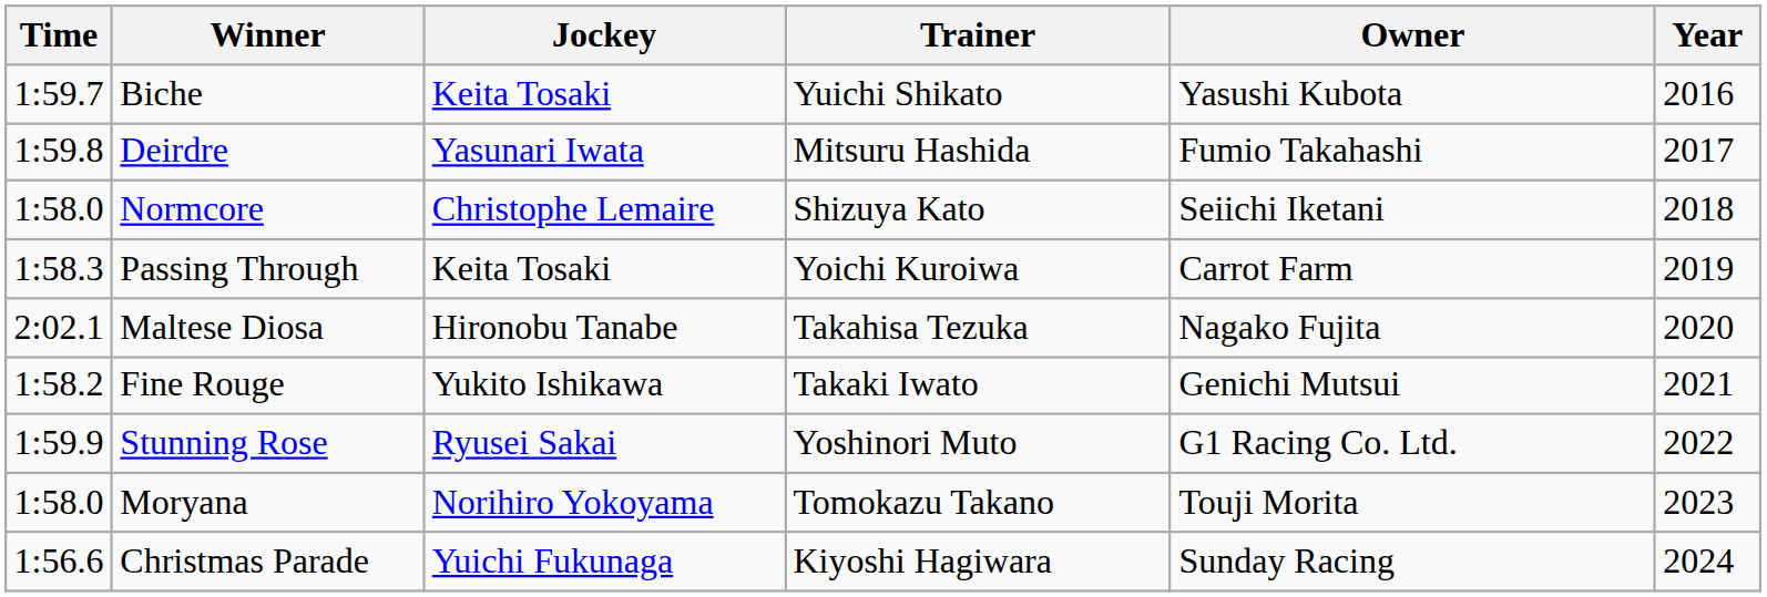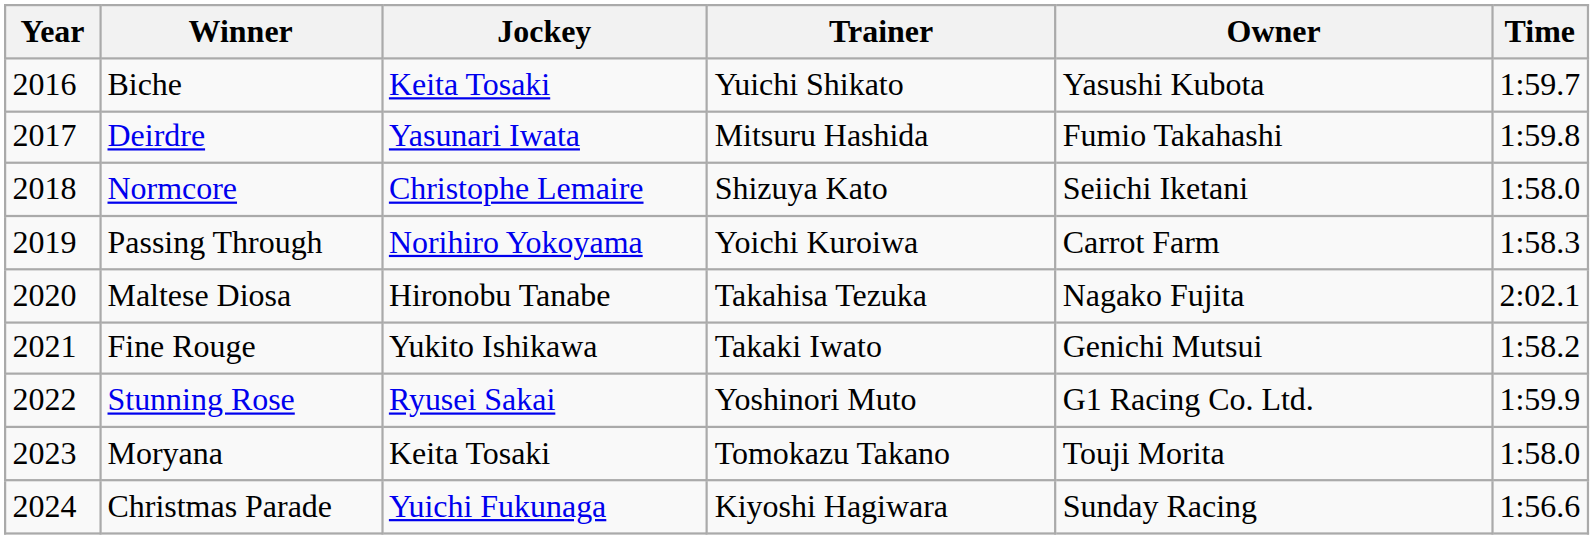 <table class="wikitable sortable" style="font-size:90%">
 <tr>
-<th>Time<br></th>
+<th width="36px">Year<br></th>
 <th width="120px">Winner<br></th>
 <th width="140px">Jockey<br></th>
 <th width="150px">Trainer<br></th>
 <th width="190px">Owner<br></th>
-<th width="36px">Year<br></th>
+<th>Time<br></th>
 </tr>
 <tr>
-<td>1:59.7</td>
+<td>2016</td>
 <td>Biche</td>
 <td><a href='#'>Keita Tosaki</a></td>
 <td>Yuichi Shikato</td>
 <td>Yasushi Kubota</td>
-<td>2016</td>
+<td>1:59.7</td>
 </tr>
 <tr>
-<td>1:59.8</td>
+<td>2017</td>
 <td><a href='#'>Deirdre</a></td>
 <td><a href='#'>Yasunari Iwata</a></td>
 <td>Mitsuru Hashida</td>
 <td>Fumio Takahashi</td>
-<td>2017</td>
+<td>1:59.8</td>
 </tr>
 <tr>
-<td>1:58.0 </td>
+<td>2018</td>
 <td><a href='#'>Normcore</a></td>
 <td><a href='#'>Christophe Lemaire</a></td>
 <td>Shizuya Kato</td>
 <td>Seiichi Iketani</td>
-<td>2018</td>
+<td>1:58.0 </td>
 </tr>
 <tr>
-<td>1:58.3</td>
+<td>2019</td>
 <td>Passing Through</td>
-<td>Keita Tosaki</td>
+<td><a href='#'>Norihiro Yokoyama</a></td>
 <td>Yoichi Kuroiwa</td>
 <td>Carrot Farm</td>
-<td>2019</td>
+<td>1:58.3</td>
 </tr>
 <tr>
-<td>2:02.1</td>
+<td>2020</td>
 <td>Maltese Diosa</td>
 <td>Hironobu Tanabe</td>
 <td>Takahisa Tezuka</td>
 <td>Nagako Fujita</td>
-<td>2020</td>
+<td>2:02.1</td>
 </tr>
 <tr>
-<td>1:58.2</td>
+<td>2021</td>
 <td>Fine Rouge</td>
 <td>Yukito Ishikawa</td>
 <td>Takaki Iwato</td>
 <td>Genichi Mutsui</td>
-<td>2021</td>
+<td>1:58.2</td>
 </tr>
 <tr>
-<td>1:59.9</td>
+<td>2022</td>
 <td><a href='#'>Stunning Rose</a></td>
 <td><a href='#'>Ryusei Sakai</a></td>
 <td>Yoshinori Muto</td>
 <td>G1 Racing Co. Ltd.</td>
-<td>2022</td>
+<td>1:59.9</td>
 </tr>
 <tr>
-<td>1:58.0</td>
+<td>2023</td>
 <td>Moryana</td>
-<td><a href='#'>Norihiro Yokoyama</a></td>
+<td>Keita Tosaki</td>
 <td>Tomokazu Takano</td>
 <td>Touji Morita</td>
-<td>2023</td>
+<td>1:58.0</td>
 </tr>
 <tr>
-<td>1:56.6</td>
+<td>2024</td>
 <td>Christmas Parade</td>
 <td><a href='#'>Yuichi Fukunaga</a></td>
 <td>Kiyoshi Hagiwara</td>
 <td>Sunday Racing</td>
-<td>2024</td>
+<td>1:56.6</td>
 </tr>
 </table>
